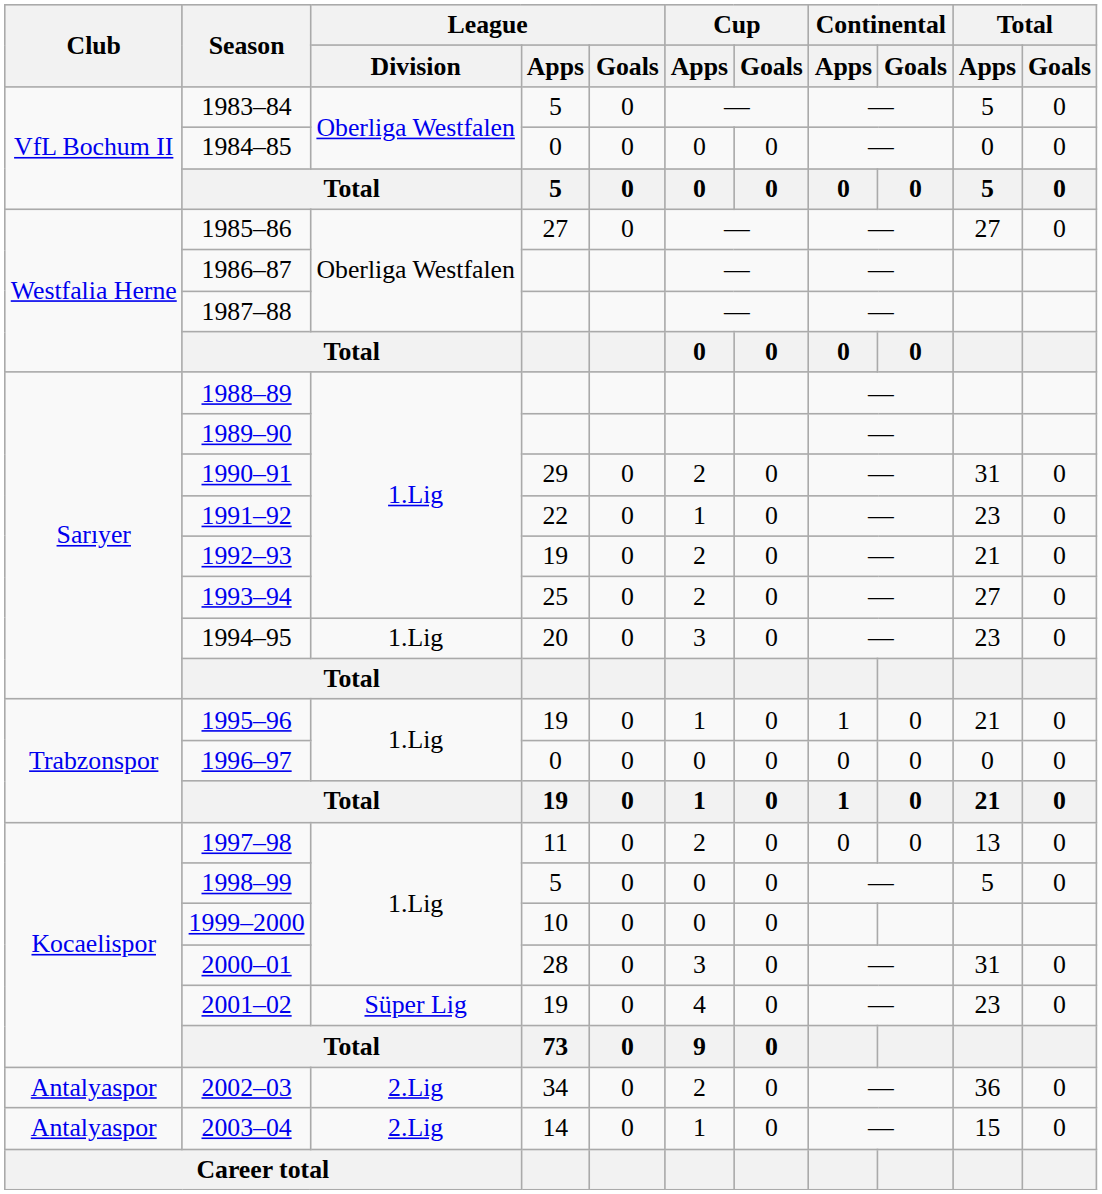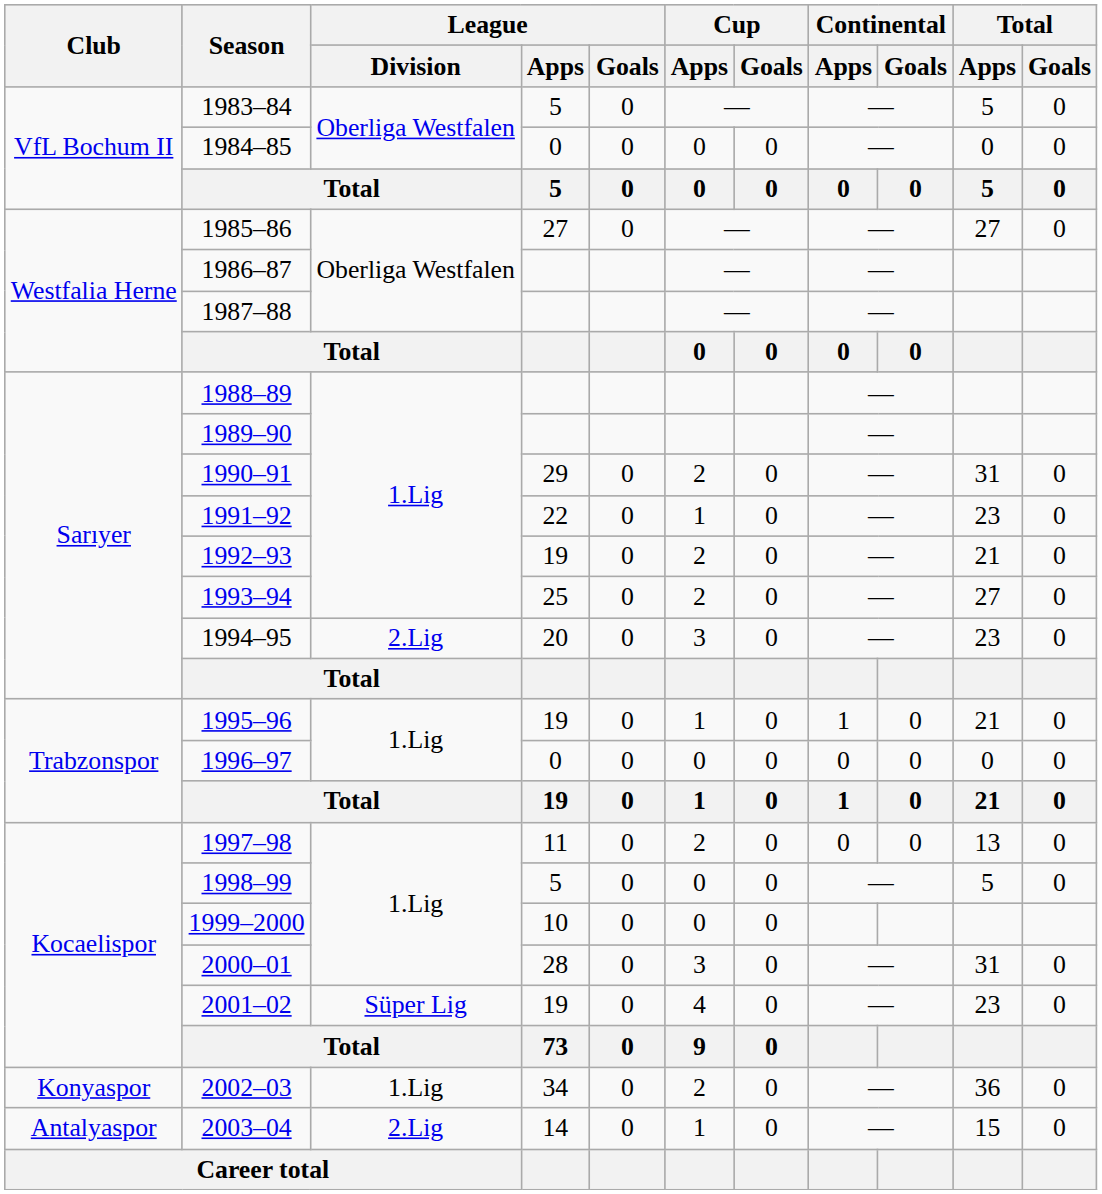 <table class="wikitable" style="text-align:center">
 <tr>
 <th rowspan="2">Club</th>
 <th rowspan="2">Season</th>
 <th colspan="3">League</th>
 <th colspan="2">Cup</th>
 <th colspan="2">Continental</th>
 <th colspan="2">Total</th>
 </tr>
 <tr>
 <th>Division</th>
 <th>Apps</th>
 <th>Goals</th>
 <th>Apps</th>
 <th>Goals</th>
 <th>Apps</th>
 <th>Goals</th>
 <th>Apps</th>
 <th>Goals</th>
 </tr>
 <tr>
 <td rowspan="3"><a href='#'>VfL Bochum II</a></td>
 <td>1983–84</td>
 <td rowspan="2"><a href='#'>Oberliga Westfalen</a></td>
 <td>5</td>
 <td>0</td>
 <td colspan="2">—</td>
 <td colspan="2">—</td>
 <td>5</td>
 <td>0</td>
 </tr>
 <tr>
 <td>1984–85</td>
 <td>0</td>
 <td>0</td>
 <td>0</td>
 <td>0</td>
 <td colspan="2">—</td>
 <td>0</td>
 <td>0</td>
 </tr>
 <tr>
 <th colspan="2">Total</th>
 <th>5</th>
 <th>0</th>
 <th>0</th>
 <th>0</th>
 <th>0</th>
 <th>0</th>
 <th>5</th>
 <th>0</th>
 </tr>
 <tr>
 <td rowspan="4"><a href='#'>Westfalia Herne</a></td>
 <td>1985–86</td>
 <td rowspan="3">Oberliga Westfalen</td>
 <td>27</td>
 <td>0</td>
 <td colspan="2">—</td>
 <td colspan="2">—</td>
 <td>27</td>
 <td>0</td>
 </tr>
 <tr>
 <td>1986–87</td>
 <td></td>
 <td></td>
 <td colspan="2">—</td>
 <td colspan="2">—</td>
 <td></td>
 <td></td>
 </tr>
 <tr>
 <td>1987–88</td>
 <td></td>
 <td></td>
 <td colspan="2">—</td>
 <td colspan="2">—</td>
 <td></td>
 <td></td>
 </tr>
 <tr>
 <th colspan="2">Total</th>
 <th></th>
 <th></th>
 <th>0</th>
 <th>0</th>
 <th>0</th>
 <th>0</th>
 <th></th>
 <th></th>
 </tr>
 <tr>
 <td rowspan="8"><a href='#'>Sarıyer</a></td>
 <td><a href='#'>1988–89</a></td>
 <td rowspan="6"><a href='#'>1.Lig</a></td>
 <td></td>
 <td></td>
 <td></td>
 <td></td>
 <td colspan="2">—</td>
 <td></td>
 <td></td>
 </tr>
 <tr>
 <td><a href='#'>1989–90</a></td>
 <td></td>
 <td></td>
 <td></td>
 <td></td>
 <td colspan="2">—</td>
 <td></td>
 <td></td>
 </tr>
 <tr>
 <td><a href='#'>1990–91</a></td>
 <td>29</td>
 <td>0</td>
 <td>2</td>
 <td>0</td>
 <td colspan="2">—</td>
 <td>31</td>
 <td>0</td>
 </tr>
 <tr>
 <td><a href='#'>1991–92</a></td>
 <td>22</td>
 <td>0</td>
 <td>1</td>
 <td>0</td>
 <td colspan="2">—</td>
 <td>23</td>
 <td>0</td>
 </tr>
 <tr>
 <td><a href='#'>1992–93</a></td>
 <td>19</td>
 <td>0</td>
 <td>2</td>
 <td>0</td>
 <td colspan="2">—</td>
 <td>21</td>
 <td>0</td>
 </tr>
 <tr>
 <td><a href='#'>1993–94</a></td>
 <td>25</td>
 <td>0</td>
 <td>2</td>
 <td>0</td>
 <td colspan="2">—</td>
 <td>27</td>
 <td>0</td>
 </tr>
 <tr>
 <td>1994–95</td>
-<td>1.Lig</td>
+<td><a href='#'>2.Lig</a></td>
 <td>20</td>
 <td>0</td>
 <td>3</td>
 <td>0</td>
 <td colspan="2">—</td>
 <td>23</td>
 <td>0</td>
 </tr>
 <tr>
 <th colspan="2">Total</th>
 <th></th>
 <th></th>
 <th></th>
 <th></th>
 <th></th>
 <th></th>
 <th></th>
 <th></th>
 </tr>
 <tr>
 <td rowspan="3"><a href='#'>Trabzonspor</a></td>
 <td><a href='#'>1995–96</a></td>
 <td rowspan="2">1.Lig</td>
 <td>19</td>
 <td>0</td>
 <td>1</td>
 <td>0</td>
 <td>1</td>
 <td>0</td>
 <td>21</td>
 <td>0</td>
 </tr>
 <tr>
 <td><a href='#'>1996–97</a></td>
 <td>0</td>
 <td>0</td>
 <td>0</td>
 <td>0</td>
 <td>0</td>
 <td>0</td>
 <td>0</td>
 <td>0</td>
 </tr>
 <tr>
 <th colspan="2">Total</th>
 <th>19</th>
 <th>0</th>
 <th>1</th>
 <th>0</th>
 <th>1</th>
 <th>0</th>
 <th>21</th>
 <th>0</th>
 </tr>
 <tr>
 <td rowspan="6"><a href='#'>Kocaelispor</a></td>
 <td><a href='#'>1997–98</a></td>
 <td rowspan="4">1.Lig</td>
 <td>11</td>
 <td>0</td>
 <td>2</td>
 <td>0</td>
 <td>0</td>
 <td>0</td>
 <td>13</td>
 <td>0</td>
 </tr>
 <tr>
 <td><a href='#'>1998–99</a></td>
 <td>5</td>
 <td>0</td>
 <td>0</td>
 <td>0</td>
 <td colspan="2">—</td>
 <td>5</td>
 <td>0</td>
 </tr>
 <tr>
 <td><a href='#'>1999–2000</a></td>
 <td>10</td>
 <td>0</td>
 <td>0</td>
 <td>0</td>
 <td></td>
 <td></td>
 <td></td>
 <td></td>
 </tr>
 <tr>
 <td><a href='#'>2000–01</a></td>
 <td>28</td>
 <td>0</td>
 <td>3</td>
 <td>0</td>
 <td colspan="2">—</td>
 <td>31</td>
 <td>0</td>
 </tr>
 <tr>
 <td><a href='#'>2001–02</a></td>
 <td><a href='#'>Süper Lig</a></td>
 <td>19</td>
 <td>0</td>
 <td>4</td>
 <td>0</td>
 <td colspan="2">—</td>
 <td>23</td>
 <td>0</td>
 </tr>
 <tr>
 <th colspan="2">Total</th>
 <th>73</th>
 <th>0</th>
 <th>9</th>
 <th>0</th>
 <th></th>
 <th></th>
 <th></th>
 <th></th>
 </tr>
 <tr>
-<td><a href='#'>Antalyaspor</a></td>
+<td><a href='#'>Konyaspor</a></td>
 <td><a href='#'>2002–03</a></td>
-<td><a href='#'>2.Lig</a></td>
+<td>1.Lig</td>
 <td>34</td>
 <td>0</td>
 <td>2</td>
 <td>0</td>
 <td colspan="2">—</td>
 <td>36</td>
 <td>0</td>
 </tr>
 <tr>
 <td><a href='#'>Antalyaspor</a></td>
 <td><a href='#'>2003–04</a></td>
 <td><a href='#'>2.Lig</a></td>
 <td>14</td>
 <td>0</td>
 <td>1</td>
 <td>0</td>
 <td colspan="2">—</td>
 <td>15</td>
 <td>0</td>
 </tr>
 <tr>
 <th colspan="3">Career total</th>
 <th></th>
 <th></th>
 <th></th>
 <th></th>
 <th></th>
 <th></th>
 <th></th>
 <th></th>
 </tr>
 </table>
